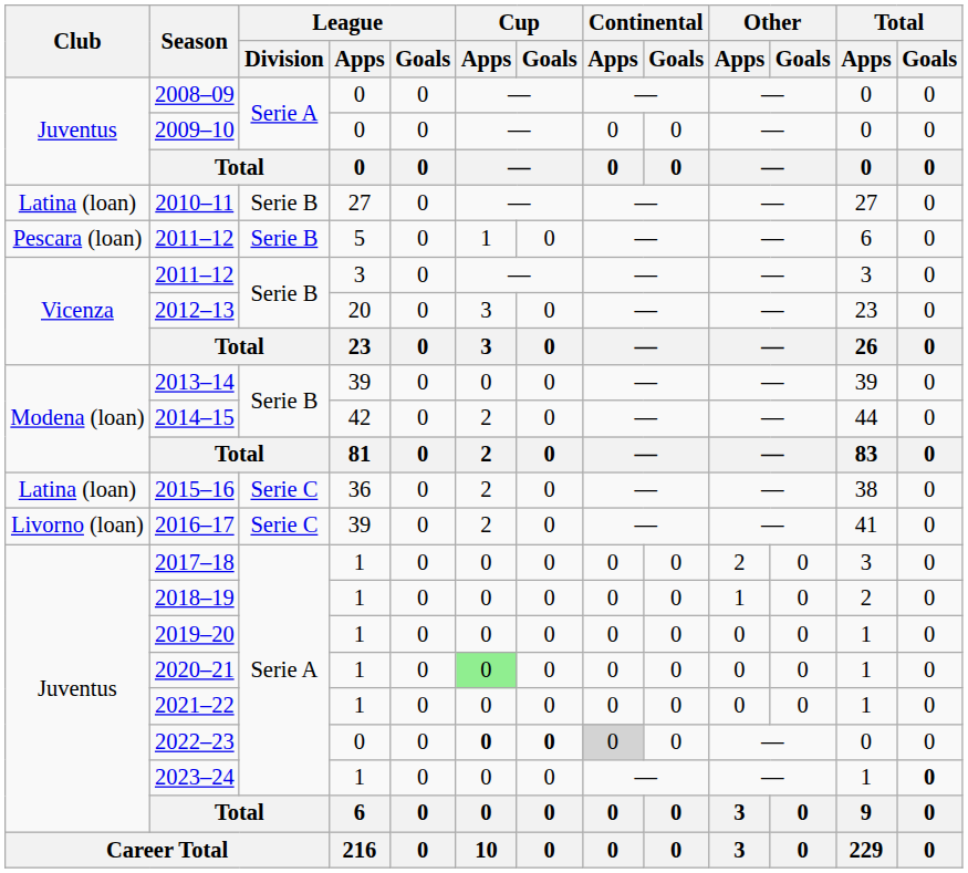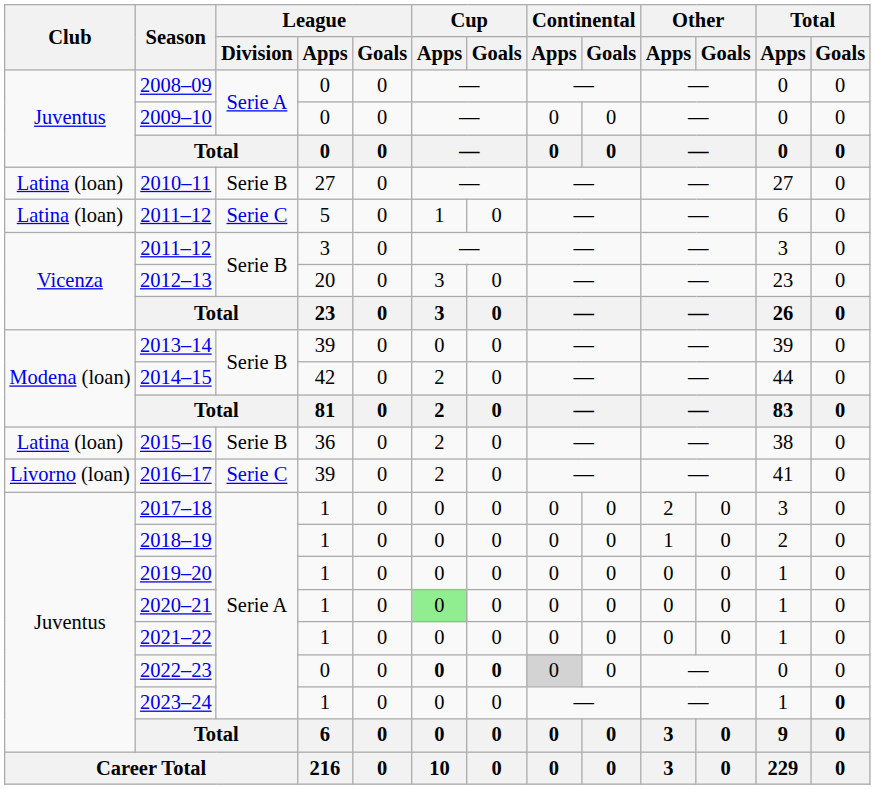 <table class="wikitable" border="1" style="text-align: center;">
 <tr>
 <th rowspan="2">Club</th>
 <th rowspan="2">Season</th>
 <th colspan="3">League</th>
 <th colspan="2">Cup</th>
 <th colspan="2">Continental</th>
 <th colspan="2">Other</th>
 <th colspan="2">Total</th>
 </tr>
 <tr>
 <th>Division</th>
 <th>Apps</th>
 <th>Goals</th>
 <th>Apps</th>
 <th>Goals</th>
 <th>Apps</th>
 <th>Goals</th>
 <th>Apps</th>
 <th>Goals</th>
 <th>Apps</th>
 <th>Goals</th>
 </tr>
 <tr>
 <td rowspan="3"><a href='#'>Juventus</a></td>
 <td><a href='#'>2008–09</a></td>
 <td rowspan="2"><a href='#'>Serie A</a></td>
 <td>0</td>
 <td>0</td>
 <td colspan="2">—</td>
 <td colspan="2">—</td>
 <td colspan="2">—</td>
 <td>0</td>
 <td>0</td>
 </tr>
 <tr>
 <td><a href='#'>2009–10</a></td>
 <td>0</td>
 <td>0</td>
 <td colspan="2">—</td>
 <td>0</td>
 <td>0</td>
 <td colspan="2">—</td>
 <td>0</td>
 <td>0</td>
 </tr>
 <tr>
 <th colspan="2">Total</th>
 <th>0</th>
 <th>0</th>
 <th colspan="2">—</th>
 <th>0</th>
 <th>0</th>
 <th colspan="2">—</th>
 <th>0</th>
 <th>0</th>
 </tr>
 <tr>
 <td><a href='#'>Latina</a> (loan)</td>
 <td><a href='#'>2010–11</a></td>
 <td>Serie B</td>
 <td>27</td>
 <td>0</td>
 <td colspan="2">—</td>
 <td colspan="2">—</td>
 <td colspan="2">—</td>
 <td>27</td>
 <td>0</td>
 </tr>
 <tr>
-<td><a href='#'>Pescara</a> (loan)</td>
+<td><a href='#'>Latina</a> (loan)</td>
 <td><a href='#'>2011–12</a></td>
-<td><a href='#'>Serie B</a></td>
+<td><a href='#'>Serie C</a></td>
 <td>5</td>
 <td>0</td>
 <td>1</td>
 <td>0</td>
 <td colspan="2">—</td>
 <td colspan="2">—</td>
 <td>6</td>
 <td>0</td>
 </tr>
 <tr>
 <td rowspan="3"><a href='#'>Vicenza</a></td>
 <td><a href='#'>2011–12</a></td>
 <td rowspan="2">Serie B</td>
 <td>3</td>
 <td>0</td>
 <td colspan="2">—</td>
 <td colspan="2">—</td>
 <td colspan="2">—</td>
 <td>3</td>
 <td>0</td>
 </tr>
 <tr>
 <td><a href='#'>2012–13</a></td>
 <td>20</td>
 <td>0</td>
 <td>3</td>
 <td>0</td>
 <td colspan="2">—</td>
 <td colspan="2">—</td>
 <td>23</td>
 <td>0</td>
 </tr>
 <tr>
 <th colspan="2">Total</th>
 <th>23</th>
 <th>0</th>
 <th>3</th>
 <th>0</th>
 <th colspan="2">—</th>
 <th colspan="2">—</th>
 <th>26</th>
 <th>0</th>
 </tr>
 <tr>
 <td rowspan="3"><a href='#'>Modena</a> (loan)</td>
 <td><a href='#'>2013–14</a></td>
 <td rowspan="2">Serie B</td>
 <td>39</td>
 <td>0</td>
 <td>0</td>
 <td>0</td>
 <td colspan="2">—</td>
 <td colspan="2">—</td>
 <td>39</td>
 <td>0</td>
 </tr>
 <tr>
 <td><a href='#'>2014–15</a></td>
 <td>42</td>
 <td>0</td>
 <td>2</td>
 <td>0</td>
 <td colspan="2">—</td>
 <td colspan="2">—</td>
 <td>44</td>
 <td>0</td>
 </tr>
 <tr>
 <th colspan="2">Total</th>
 <th>81</th>
 <th>0</th>
 <th>2</th>
 <th>0</th>
 <th colspan="2">—</th>
 <th colspan="2">—</th>
 <th>83</th>
 <th>0</th>
 </tr>
 <tr>
 <td><a href='#'>Latina</a> (loan)</td>
 <td><a href='#'>2015–16</a></td>
-<td><a href='#'>Serie C</a></td>
+<td>Serie B</td>
 <td>36</td>
 <td>0</td>
 <td>2</td>
 <td>0</td>
 <td colspan="2">—</td>
 <td colspan="2">—</td>
 <td>38</td>
 <td>0</td>
 </tr>
 <tr>
 <td><a href='#'>Livorno</a> (loan)</td>
 <td><a href='#'>2016–17</a></td>
 <td><a href='#'>Serie C</a></td>
 <td>39</td>
 <td>0</td>
 <td>2</td>
 <td>0</td>
 <td colspan="2">—</td>
 <td colspan="2">—</td>
 <td>41</td>
 <td>0</td>
 </tr>
 <tr>
 <td rowspan="8">Juventus</td>
 <td><a href='#'>2017–18</a></td>
 <td rowspan="7">Serie A</td>
 <td>1</td>
 <td>0</td>
 <td>0</td>
 <td>0</td>
 <td>0</td>
 <td>0</td>
 <td>2</td>
 <td>0</td>
 <td>3</td>
 <td>0</td>
 </tr>
 <tr>
 <td><a href='#'>2018–19</a></td>
 <td>1</td>
 <td>0</td>
 <td>0</td>
 <td>0</td>
 <td>0</td>
 <td>0</td>
 <td>1</td>
 <td>0</td>
 <td>2</td>
 <td>0</td>
 </tr>
 <tr>
 <td><a href='#'>2019–20</a></td>
 <td>1</td>
 <td>0</td>
 <td>0</td>
 <td>0</td>
 <td>0</td>
 <td>0</td>
 <td>0</td>
 <td>0</td>
 <td>1</td>
 <td>0</td>
 </tr>
 <tr>
 <td><a href='#'>2020–21</a></td>
 <td>1</td>
 <td>0</td>
 <td style="background: lightgreen;">0</td>
 <td>0</td>
 <td>0</td>
 <td>0</td>
 <td>0</td>
 <td>0</td>
 <td>1</td>
 <td>0</td>
 </tr>
 <tr>
 <td><a href='#'>2021–22</a></td>
 <td>1</td>
 <td>0</td>
 <td>0</td>
 <td>0</td>
 <td>0</td>
 <td>0</td>
 <td>0</td>
 <td>0</td>
 <td>1</td>
 <td>0</td>
 </tr>
 <tr>
 <td><a href='#'>2022–23</a></td>
 <td>0</td>
 <td>0</td>
 <td><strong>0</strong></td>
 <td><strong>0</strong></td>
 <td style="background: lightgrey;">0</td>
 <td>0</td>
 <td colspan="2">—</td>
 <td>0</td>
 <td>0</td>
 </tr>
 <tr>
 <td><a href='#'>2023–24</a></td>
 <td>1</td>
 <td>0</td>
 <td>0</td>
 <td>0</td>
 <td colspan="2">—</td>
 <td colspan="2">—</td>
 <td>1</td>
 <td><strong>0</strong></td>
 </tr>
 <tr>
 <th colspan="2">Total</th>
 <th>6</th>
 <th>0</th>
 <th>0</th>
 <th>0</th>
 <th>0</th>
 <th>0</th>
 <th>3</th>
 <th>0</th>
 <th>9</th>
 <th>0</th>
 </tr>
 <tr>
 <th colspan="3">Career Total</th>
 <th>216</th>
 <th>0</th>
 <th>10</th>
 <th>0</th>
 <th>0</th>
 <th>0</th>
 <th>3</th>
 <th>0</th>
 <th>229</th>
 <th>0</th>
 </tr>
 </table>
